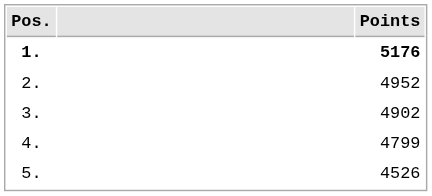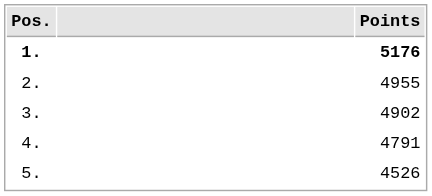 <table cellspacing="1" cellpadding="3" style="border:1px solid #AAAAAA;font-size:90%">
 <tr bgcolor="#E4E4E4">
 <th style="border-bottom:1px solid #AAAAAA" width=10>Pos.</th>
 <th style="border-bottom:1px solid #AAAAAA" width=200></th>
 <th style="border-bottom:1px solid #AAAAAA" width=20>Points</th>
 </tr>
 <tr>
 <td align="center"><strong>1.</strong></td>
 <td><strong></strong></td>
 <td align="right"><strong>5176</strong></td>
 </tr>
 <tr>
 <td align="center">2.</td>
 <td></td>
-<td align="right">4952</td>
+<td align="right">4955</td>
 </tr>
 <tr>
 <td align="center">3.</td>
 <td></td>
 <td align="right">4902</td>
 </tr>
 <tr>
 <td align="center">4.</td>
 <td></td>
-<td align="right">4799</td>
+<td align="right">4791</td>
 </tr>
 <tr>
 <td align="center">5.</td>
 <td></td>
 <td align="right">4526</td>
 </tr>
 </table>
